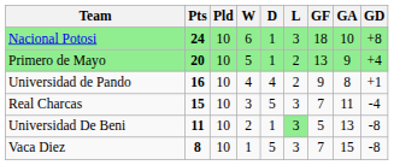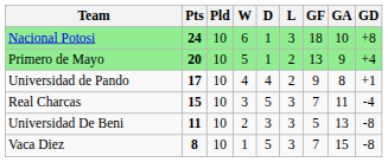 <table class="wikitable" style="text-align: center;">
 <tr>
 <th width="200">Team</th>
 <th width="20" abbr="Points">Pts</th>
 <th width="20" abbr="Played">Pld</th>
 <th width="20" abbr="Won">W</th>
 <th width="20" abbr="Drawn">D</th>
 <th width="20" abbr="Lost">L</th>
 <th width="20" abbr="Goals for">GF</th>
 <th width="20" abbr="Goals against">GA</th>
 <th width="20" abbr="Goal difference">GD</th>
 </tr>
 <tr bgcolor="#90EE90">
 <td style="text-align:left;"><a href='#'>Nacional Potosi</a></td>
 <td><strong>24</strong></td>
 <td>10</td>
 <td>6</td>
 <td>1</td>
 <td>3</td>
 <td>18</td>
 <td>10</td>
 <td>+8</td>
 </tr>
 <tr bgcolor="#90EE90">
 <td style="text-align:left;">Primero de Mayo</td>
 <td><strong>20</strong></td>
 <td>10</td>
 <td>5</td>
 <td>1</td>
 <td>2</td>
 <td>13</td>
 <td>9</td>
 <td>+4</td>
 </tr>
 <tr>
 <td style="text-align:left;">Universidad de Pando</td>
-<td><strong>16</strong></td>
+<td><strong>17</strong></td>
 <td>10</td>
 <td>4</td>
 <td>4</td>
 <td>2</td>
 <td>9</td>
 <td>8</td>
 <td>+1</td>
 </tr>
 <tr>
 <td style="text-align:left;">Real Charcas</td>
 <td><strong>15</strong></td>
 <td>10</td>
 <td>3</td>
 <td>5</td>
 <td>3</td>
 <td>7</td>
 <td>11</td>
 <td>-4</td>
 </tr>
 <tr>
 <td style="text-align:left;">Universidad De Beni</td>
 <td><strong>11</strong></td>
 <td>10</td>
 <td>2</td>
-<td>1</td>
-<td style="background: lightgreen;">3</td>
+<td>3</td>
+<td>3</td>
 <td>5</td>
 <td>13</td>
 <td>-8</td>
 </tr>
 <tr>
 <td style="text-align:left;">Vaca Diez</td>
 <td><strong>8</strong></td>
 <td>10</td>
 <td>1</td>
 <td>5</td>
 <td>3</td>
 <td>7</td>
 <td>15</td>
 <td>-8</td>
 </tr>
 </table>
